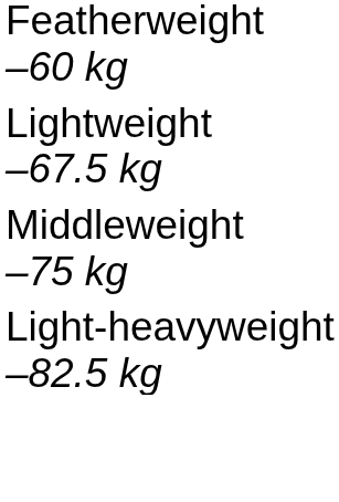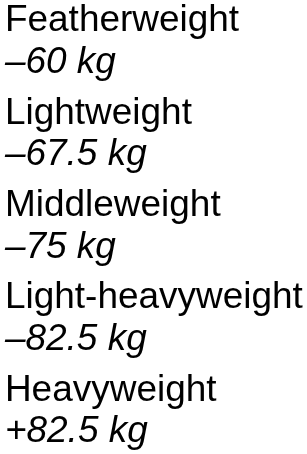 <table>
 <tr>
 <td>Featherweight<br><span><em>–60 kg</em></span> </td>
 <td></td>
 <td></td>
 <td></td>
 </tr>
 <tr>
 <td>Lightweight<br><span><em>–67.5 kg</em></span> </td>
 <td></td>
 <td></td>
 <td></td>
 </tr>
 <tr>
 <td>Middleweight<br><span><em>–75 kg</em></span> </td>
 <td></td>
 <td></td>
 <td></td>
 </tr>
 <tr>
 <td>Light-heavyweight<br><span><em>–82.5 kg</em></span> </td>
 <td></td>
 <td></td>
 <td></td>
 </tr>
+<tr>
+<td>Heavyweight<br><span><em>+82.5 kg</em></span> </td>
+<td></td>
+<td></td>
+<td></td>
+</tr>
 </table>
